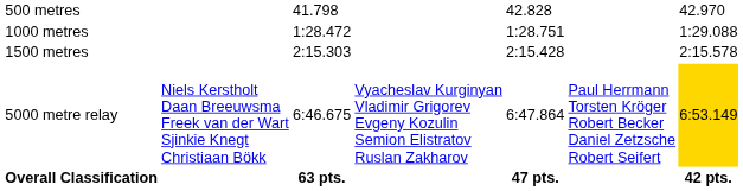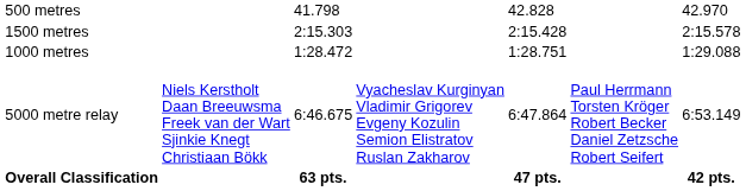 <table>
 <tr>
 <td>500 metres</td>
 <td></td>
 <td>41.798</td>
 <td></td>
 <td>42.828</td>
 <td></td>
 <td>42.970</td>
 </tr>
 <tr>
+<td>1500 metres</td>
+<td></td>
+<td>2:15.303</td>
+<td></td>
+<td>2:15.428</td>
+<td></td>
+<td>2:15.578</td>
+</tr>
+<tr>
 <td>1000 metres</td>
 <td></td>
 <td>1:28.472</td>
 <td></td>
 <td>1:28.751</td>
 <td></td>
 <td>1:29.088</td>
 </tr>
 <tr>
-<td>1500 metres</td>
-<td></td>
-<td>2:15.303</td>
-<td></td>
-<td>2:15.428</td>
-<td></td>
-<td>2:15.578</td>
-</tr>
-<tr>
 <td>5000 metre relay</td>
 <td valign=top><br><a href='#'>Niels Kerstholt</a><br><a href='#'>Daan Breeuwsma</a><br><a href='#'>Freek van der Wart</a><br><a href='#'>Sjinkie Knegt</a><br><a href='#'>Christiaan Bökk</a></td>
 <td>6:46.675</td>
 <td valign=top><br><a href='#'>Vyacheslav Kurginyan</a><br><a href='#'>Vladimir Grigorev</a><br><a href='#'>Evgeny Kozulin</a><br><a href='#'>Semion Elistratov</a><br><a href='#'>Ruslan Zakharov</a></td>
 <td>6:47.864</td>
 <td valign=top><br><a href='#'>Paul Herrmann</a><br><a href='#'>Torsten Kröger</a><br><a href='#'>Robert Becker</a><br><a href='#'>Daniel Zetzsche</a><br><a href='#'>Robert Seifert</a></td>
-<td style="background: gold;">6:53.149</td>
+<td>6:53.149</td>
 </tr>
 <tr>
 <th>Overall Classification</th>
 <th></th>
 <th>63 pts.</th>
 <th></th>
 <th>47 pts.</th>
 <th></th>
 <th>42 pts.</th>
 </tr>
 </table>
